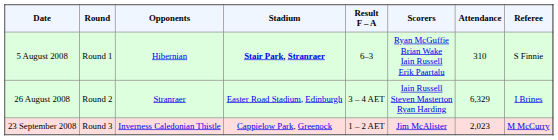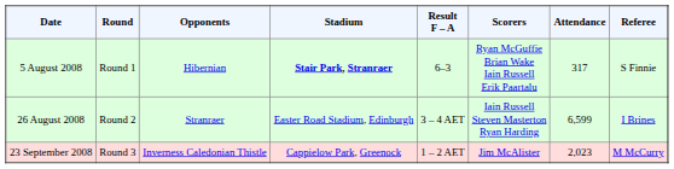 <table border="2" cellpadding="4" style="border-collapse:collapse; text-align:center; font-size:smaller;">
 <tr style="background:#f0f6ff;">
 <th><strong>Date</strong></th>
 <th><strong>Round</strong></th>
 <th><strong>Opponents</strong></th>
 <th><strong>Stadium</strong></th>
 <th><strong>Result<br>F – A</strong></th>
 <th><strong>Scorers</strong></th>
 <th><strong>Attendance</strong></th>
 <th><strong>Referee</strong></th>
 </tr>
 <tr bgcolor="ddffdd">
 <td>5 August 2008</td>
 <td>Round 1</td>
 <td><a href='#'>Hibernian</a></td>
 <td><strong><a href='#'>Stair Park</a>, <a href='#'>Stranraer</a></strong></td>
 <td>6–3</td>
 <td><a href='#'>Ryan McGuffie</a>  <br> <a href='#'>Brian Wake</a>   <br> <a href='#'>Iain Russell</a>   <br> <a href='#'>Erik Paartalu</a> </td>
-<td>310</td>
+<td>317</td>
 <td>S Finnie</td>
 </tr>
 <tr bgcolor="ddffdd">
 <td>26 August 2008</td>
 <td>Round 2</td>
 <td><a href='#'>Stranraer</a></td>
 <td><a href='#'>Easter Road Stadium</a>, <a href='#'>Edinburgh</a></td>
 <td>3 – 4 AET</td>
 <td><a href='#'>Iain Russell</a>   <br> <a href='#'>Steven Masterton</a>  <br> <a href='#'>Ryan Harding</a> </td>
-<td>6,329</td>
+<td>6,599</td>
 <td><a href='#'>I Brines</a></td>
 </tr>
 <tr bgcolor="ffdddd">
 <td>23 September 2008</td>
 <td>Round 3</td>
 <td><a href='#'>Inverness Caledonian Thistle</a></td>
 <td><a href='#'>Cappielow Park</a>, <a href='#'>Greenock</a></td>
 <td>1 – 2 AET</td>
 <td><a href='#'>Jim McAlister</a> </td>
 <td>2,023</td>
 <td><a href='#'>M McCurry</a></td>
 </tr>
 </table>
